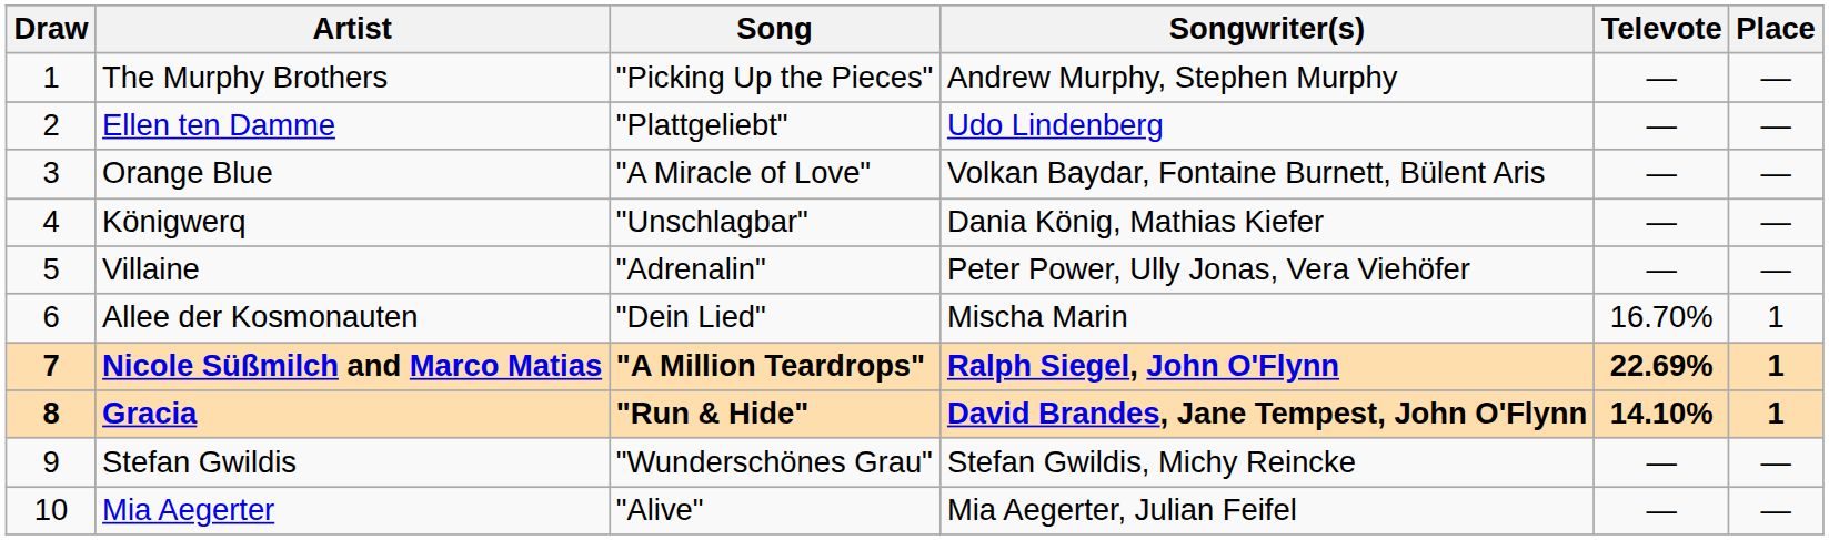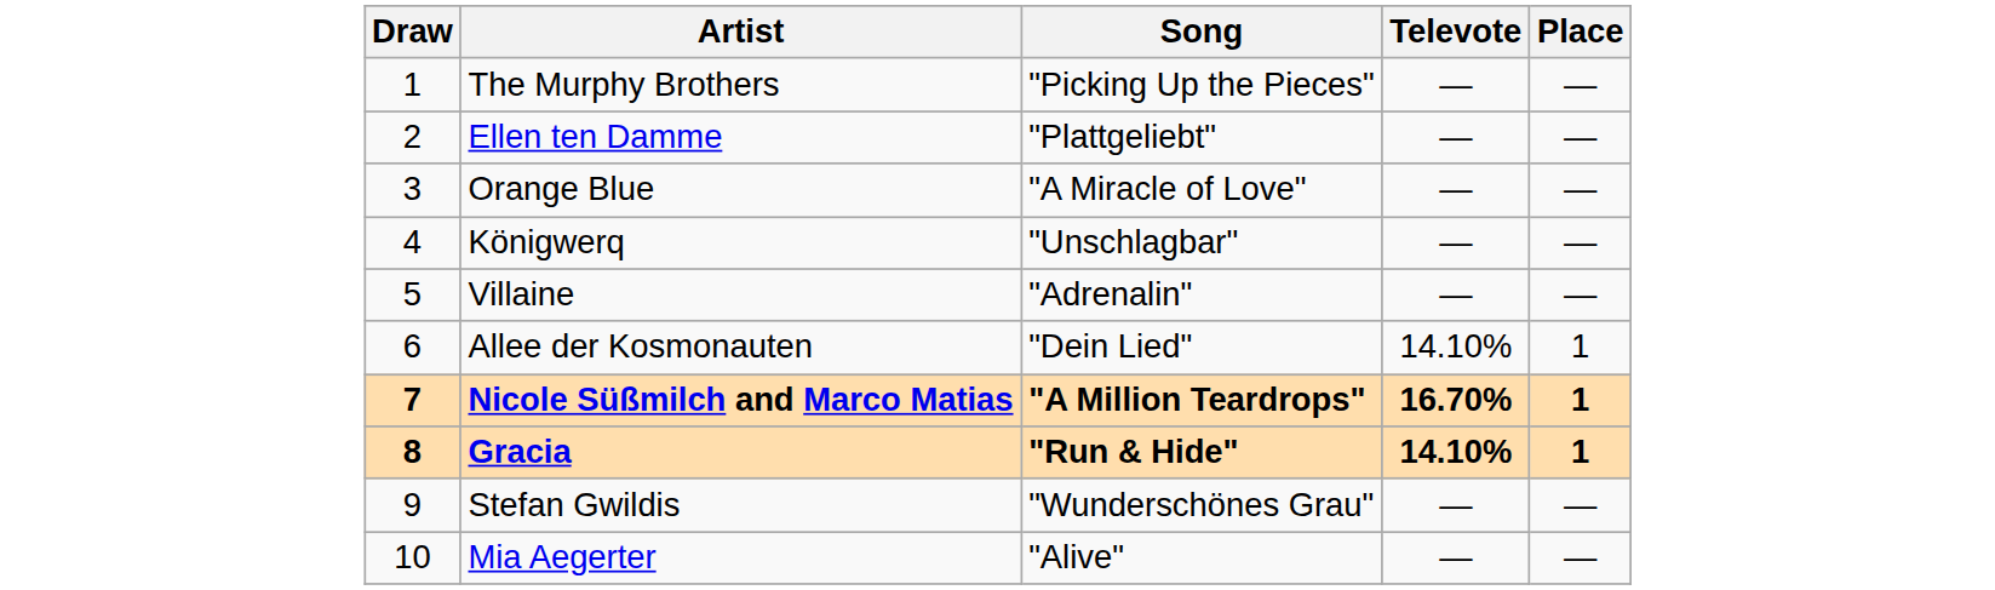 <table class="sortable wikitable" style="margin: 1em auto 1em auto; text-align:center;">
 <tr>
 <th>Draw</th>
 <th>Artist</th>
 <th>Song</th>
-<th>Songwriter(s)</th>
 <th>Televote</th>
 <th>Place</th>
 </tr>
 <tr>
 <td>1</td>
 <td align="left" data-sort-value="Murphy Brothers, The">The Murphy Brothers</td>
 <td align="left">"Picking Up the Pieces"</td>
-<td align="left">Andrew Murphy, Stephen Murphy</td>
 <td>—</td>
 <td>—</td>
 </tr>
 <tr>
 <td>2</td>
 <td align="left"><a href='#'>Ellen ten Damme</a></td>
 <td align="left">"Plattgeliebt"</td>
-<td align="left"><a href='#'>Udo Lindenberg</a></td>
 <td>—</td>
 <td>—</td>
 </tr>
 <tr>
 <td>3</td>
 <td align="left">Orange Blue</td>
 <td align="left">"A Miracle of Love"</td>
-<td align="left">Volkan Baydar, Fontaine Burnett, Bülent Aris</td>
 <td>—</td>
 <td>—</td>
 </tr>
 <tr>
 <td>4</td>
 <td align="left">Königwerq</td>
 <td align="left">"Unschlagbar"</td>
-<td align="left">Dania König, Mathias Kiefer</td>
 <td>—</td>
 <td>—</td>
 </tr>
 <tr>
 <td>5</td>
 <td align="left">Villaine</td>
 <td align="left">"Adrenalin"</td>
-<td align="left">Peter Power, Ully Jonas, Vera Viehöfer</td>
 <td>—</td>
 <td>—</td>
 </tr>
 <tr>
 <td>6</td>
 <td align="left">Allee der Kosmonauten</td>
 <td align="left">"Dein Lied"</td>
-<td align="left">Mischa Marin</td>
-<td>16.70%</td>
+<td>14.10%</td>
 <td>1</td>
 </tr>
 <tr style="font-weight:bold; background:navajowhite;">
 <td>7</td>
 <td align="left"><a href='#'>Nicole Süßmilch</a> and <a href='#'>Marco Matias</a></td>
 <td align="left">"A Million Teardrops"</td>
-<td align="left"><a href='#'>Ralph Siegel</a>, <a href='#'>John O'Flynn</a></td>
-<td>22.69%</td>
+<td>16.70%</td>
 <td>1</td>
 </tr>
 <tr style="font-weight:bold; background:navajowhite;">
 <td>8</td>
 <td align="left"><a href='#'>Gracia</a></td>
 <td align="left">"Run & Hide"</td>
-<td align="left"><a href='#'>David Brandes</a>, Jane Tempest, John O'Flynn</td>
 <td>14.10%</td>
 <td>1</td>
 </tr>
 <tr>
 <td>9</td>
 <td align="left">Stefan Gwildis</td>
 <td align="left">"Wunderschönes Grau"</td>
-<td align="left">Stefan Gwildis, Michy Reincke</td>
 <td>—</td>
 <td>—</td>
 </tr>
 <tr>
 <td>10</td>
 <td align="left"><a href='#'>Mia Aegerter</a></td>
 <td align="left">"Alive"</td>
-<td align="left">Mia Aegerter, Julian Feifel</td>
 <td>—</td>
 <td>—</td>
 </tr>
 </table>
